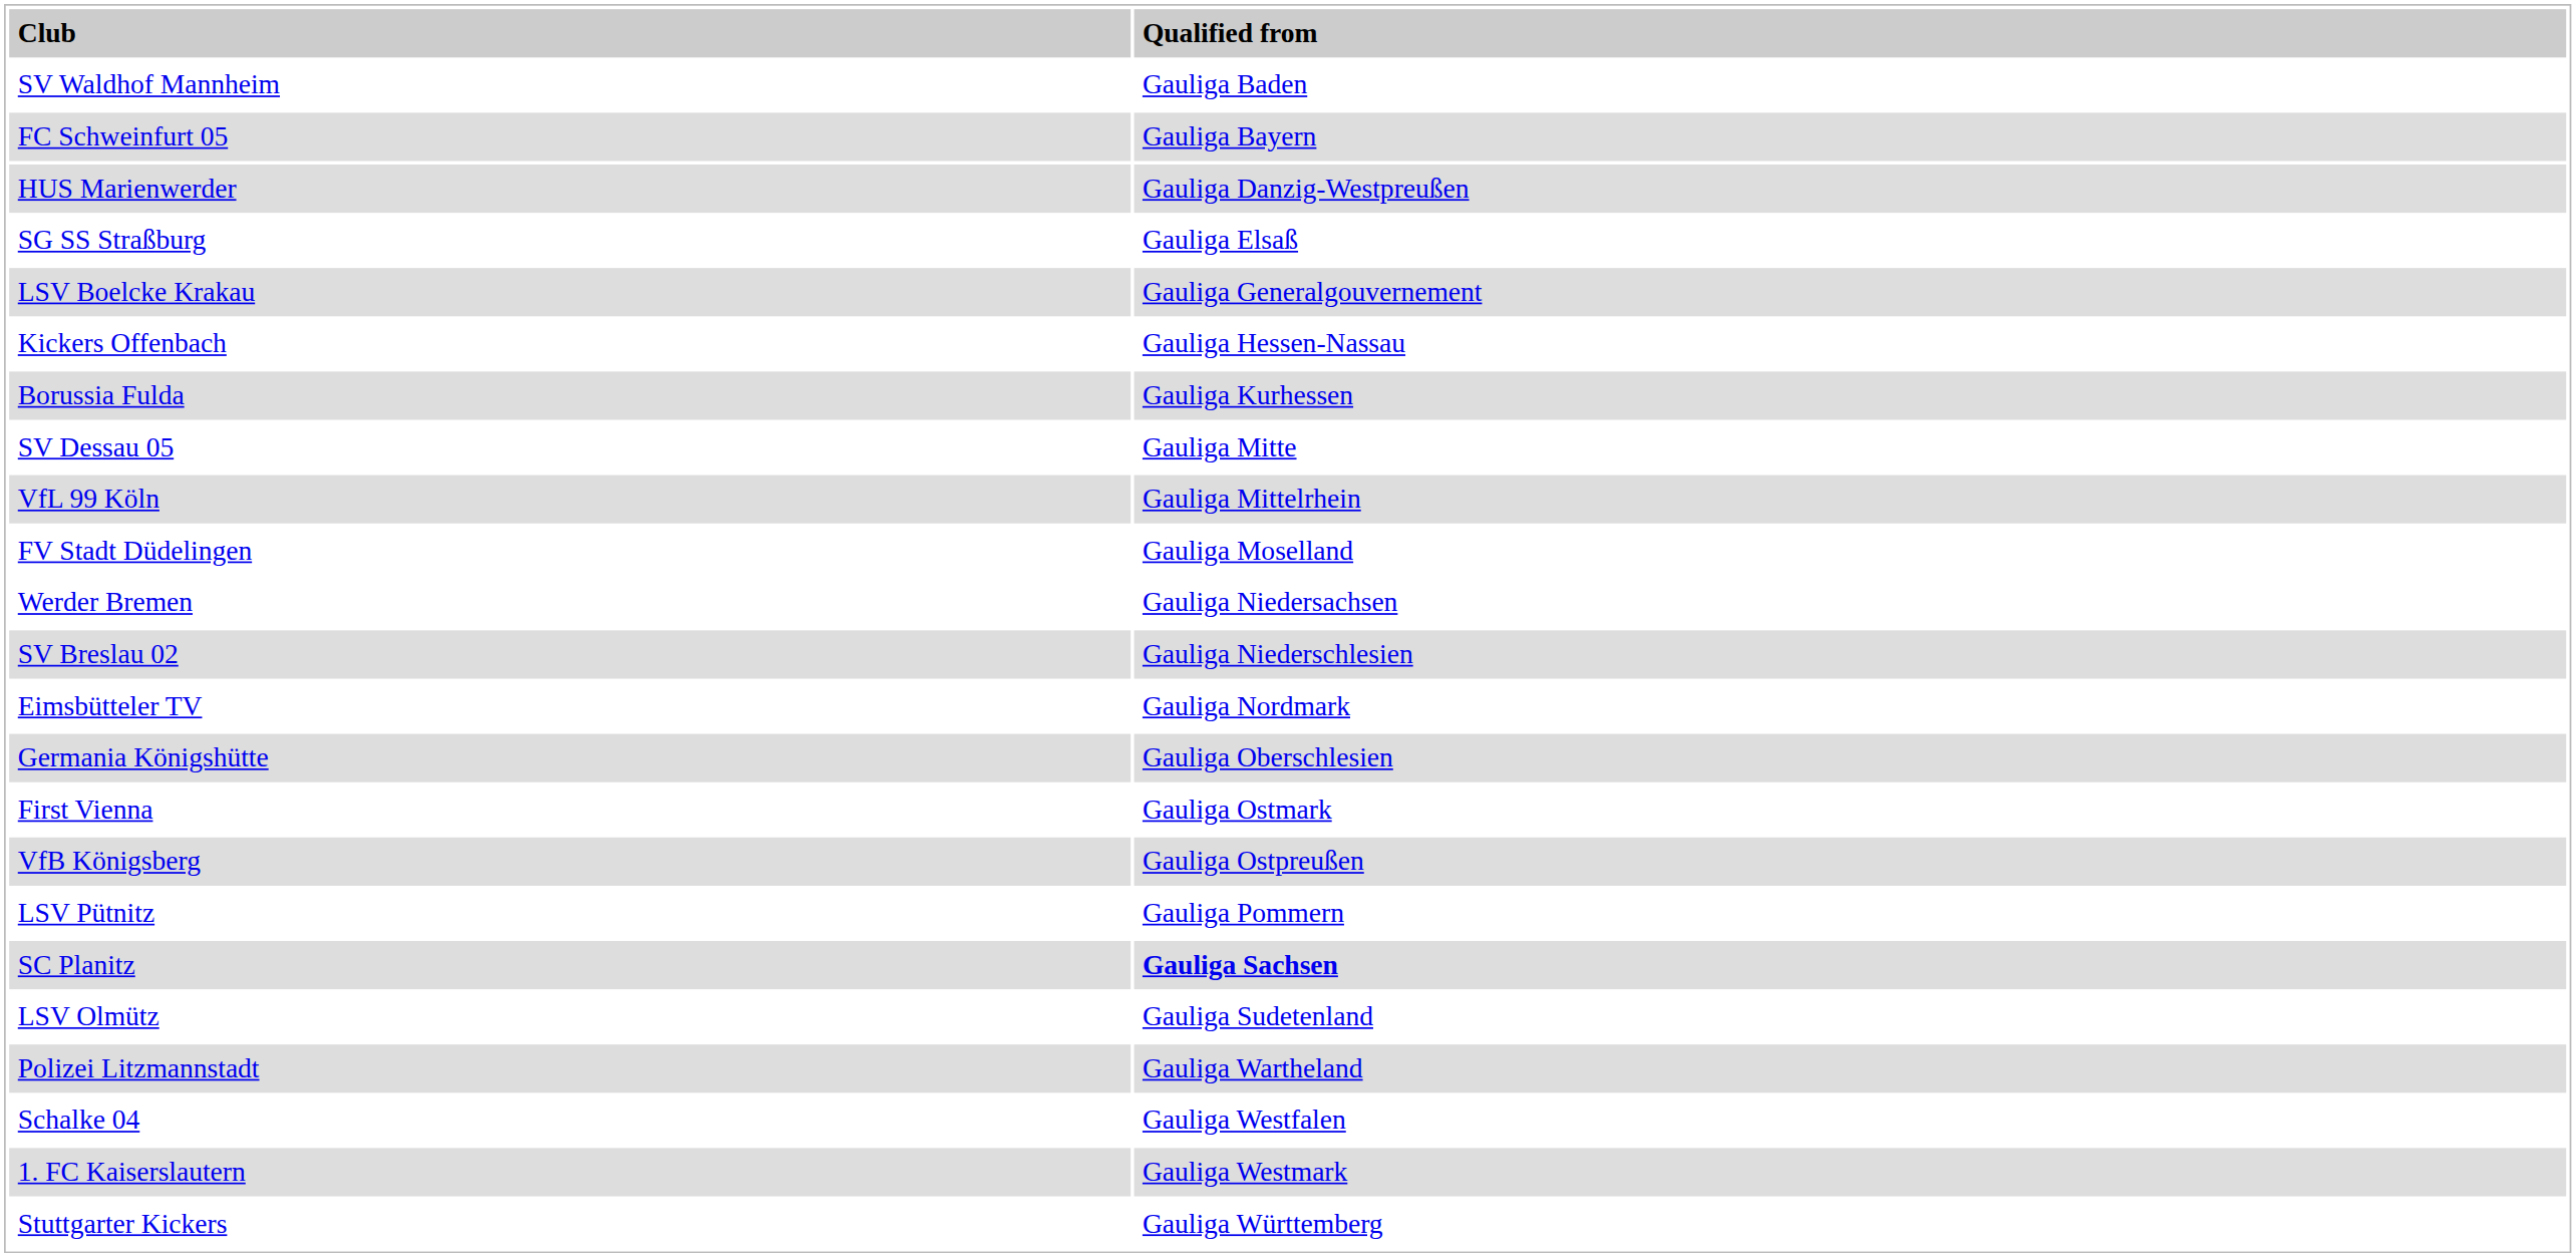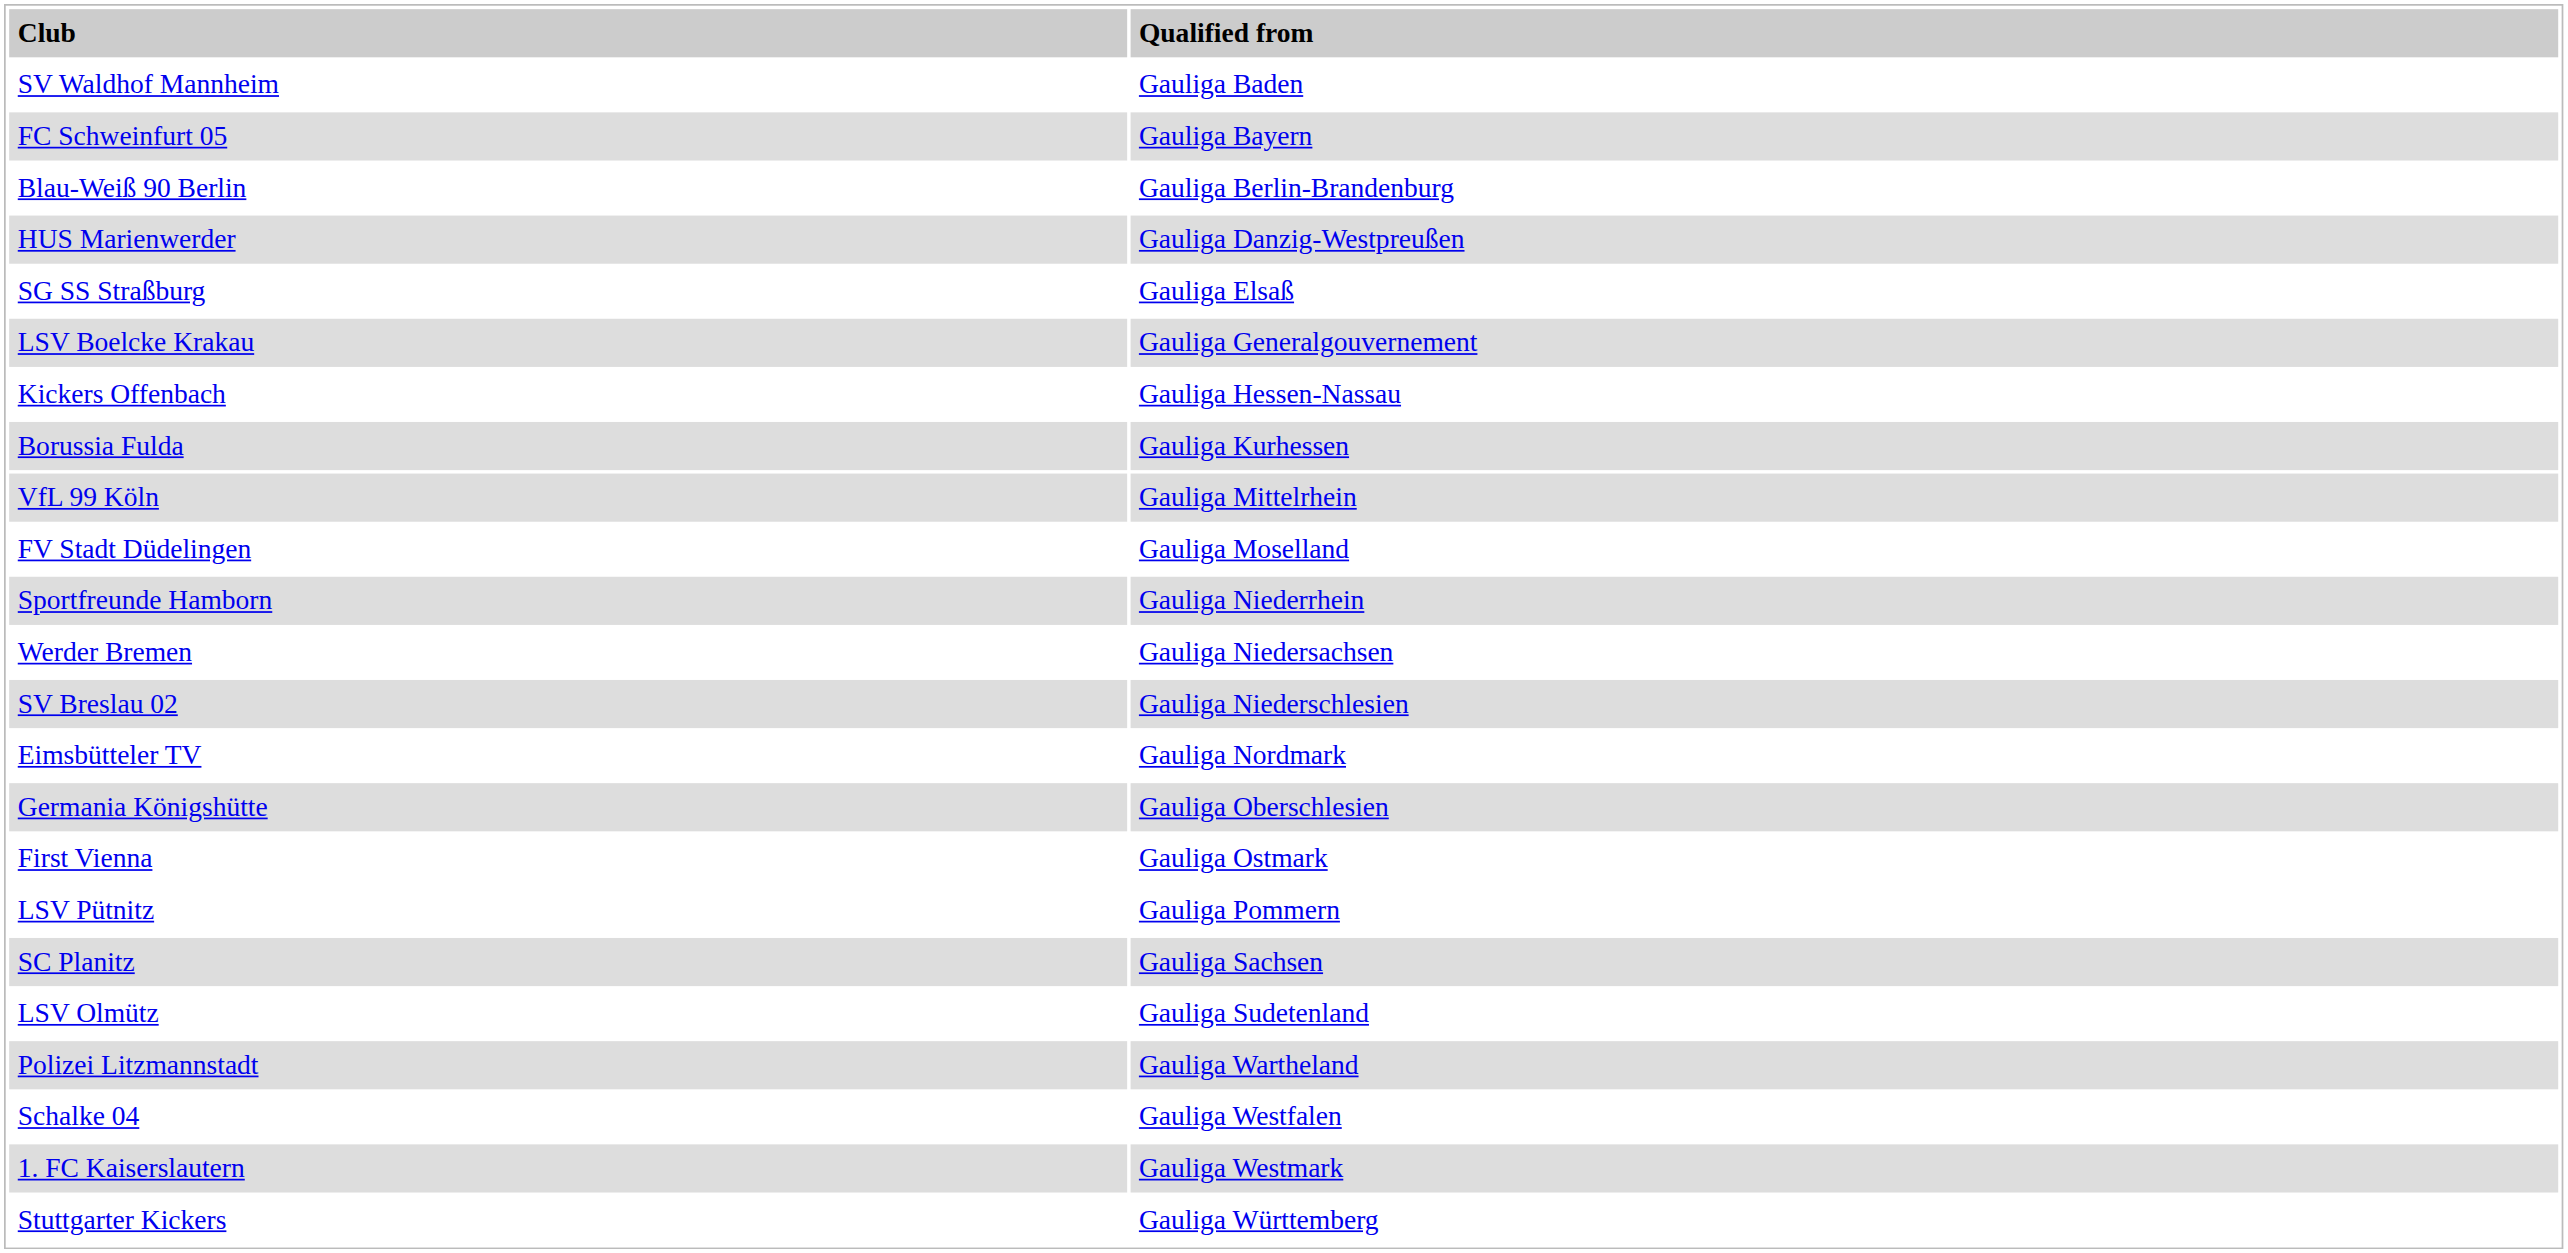 <table style="border:1px solid #bbb;background:#fff;" cellpadding="5" cellspacing="2" width="75%">
 <tr style="background:#ccc;font-weight:bold">
 <td>Club</td>
 <td>Qualified from</td>
 </tr>
 <tr>
 <td><a href='#'>SV Waldhof Mannheim</a></td>
 <td><a href='#'>Gauliga Baden</a></td>
 </tr>
 <tr style="background:#ddd">
 <td><a href='#'>FC Schweinfurt 05</a></td>
 <td><a href='#'>Gauliga Bayern</a></td>
+</tr>
+<tr>
+<td><a href='#'>Blau-Weiß 90 Berlin</a></td>
+<td><a href='#'>Gauliga Berlin-Brandenburg</a></td>
 </tr>
 <tr style="background:#ddd">
 <td><a href='#'>HUS Marienwerder</a></td>
 <td><a href='#'>Gauliga Danzig-Westpreußen</a></td>
 </tr>
 <tr>
 <td><a href='#'>SG SS Straßburg</a></td>
 <td><a href='#'>Gauliga Elsaß</a></td>
 </tr>
 <tr style="background:#ddd">
 <td><a href='#'>LSV Boelcke Krakau</a></td>
 <td><a href='#'>Gauliga Generalgouvernement</a></td>
 </tr>
 <tr>
 <td><a href='#'>Kickers Offenbach</a></td>
 <td><a href='#'>Gauliga Hessen-Nassau</a></td>
 </tr>
 <tr style="background:#ddd">
 <td><a href='#'>Borussia Fulda</a></td>
 <td><a href='#'>Gauliga Kurhessen</a></td>
 </tr>
-<tr>
-<td><a href='#'>SV Dessau 05</a></td>
-<td><a href='#'>Gauliga Mitte</a></td>
-</tr>
 <tr style="background:#ddd">
 <td><a href='#'>VfL 99 Köln</a></td>
 <td><a href='#'>Gauliga Mittelrhein</a></td>
 </tr>
 <tr>
 <td><a href='#'>FV Stadt Düdelingen</a></td>
 <td><a href='#'>Gauliga Moselland</a></td>
+</tr>
+<tr style="background:#ddd">
+<td><a href='#'>Sportfreunde Hamborn</a></td>
+<td><a href='#'>Gauliga Niederrhein</a></td>
 </tr>
 <tr>
 <td><a href='#'>Werder Bremen</a></td>
 <td><a href='#'>Gauliga Niedersachsen</a></td>
 </tr>
 <tr style="background:#ddd">
 <td><a href='#'>SV Breslau 02</a></td>
 <td><a href='#'>Gauliga Niederschlesien</a></td>
 </tr>
 <tr>
 <td><a href='#'>Eimsbütteler TV</a></td>
 <td><a href='#'>Gauliga Nordmark</a></td>
 </tr>
 <tr style="background:#ddd">
 <td><a href='#'>Germania Königshütte</a></td>
 <td><a href='#'>Gauliga Oberschlesien</a></td>
 </tr>
 <tr>
 <td><a href='#'>First Vienna</a></td>
 <td><a href='#'>Gauliga Ostmark</a></td>
 </tr>
-<tr style="background:#ddd">
-<td><a href='#'>VfB Königsberg</a></td>
-<td><a href='#'>Gauliga Ostpreußen</a></td>
-</tr>
 <tr>
 <td><a href='#'>LSV Pütnitz</a></td>
 <td><a href='#'>Gauliga Pommern</a></td>
 </tr>
 <tr style="background:#ddd">
 <td><a href='#'>SC Planitz</a></td>
-<td><strong><a href='#'>Gauliga Sachsen</a></strong></td>
+<td><a href='#'>Gauliga Sachsen</a></td>
 </tr>
 <tr>
 <td><a href='#'>LSV Olmütz</a></td>
 <td><a href='#'>Gauliga Sudetenland</a></td>
 </tr>
 <tr style="background:#ddd">
 <td><a href='#'>Polizei Litzmannstadt</a></td>
 <td><a href='#'>Gauliga Wartheland</a></td>
 </tr>
 <tr>
 <td><a href='#'>Schalke 04</a></td>
 <td><a href='#'>Gauliga Westfalen</a></td>
 </tr>
 <tr style="background:#ddd">
 <td><a href='#'>1. FC Kaiserslautern</a></td>
 <td><a href='#'>Gauliga Westmark</a></td>
 </tr>
 <tr>
 <td><a href='#'>Stuttgarter Kickers</a></td>
 <td><a href='#'>Gauliga Württemberg</a></td>
 </tr>
 </table>
